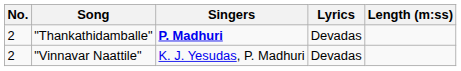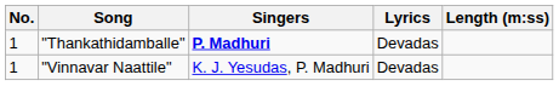 <table class="wikitable" style="font-size:95%;">
 <tr>
 <th>No.</th>
 <th>Song</th>
 <th>Singers</th>
 <th>Lyrics</th>
 <th>Length (m:ss)</th>
 </tr>
 <tr>
-<td>2</td>
+<td>1</td>
 <td>"Thankathidamballe"</td>
 <td><strong><a href='#'>P. Madhuri</a></strong></td>
 <td>Devadas</td>
 <td></td>
 </tr>
 <tr>
-<td>2</td>
+<td>1</td>
 <td>"Vinnavar Naattile"</td>
 <td><a href='#'>K. J. Yesudas</a>, P. Madhuri</td>
 <td>Devadas</td>
 <td></td>
 </tr>
 </table>
